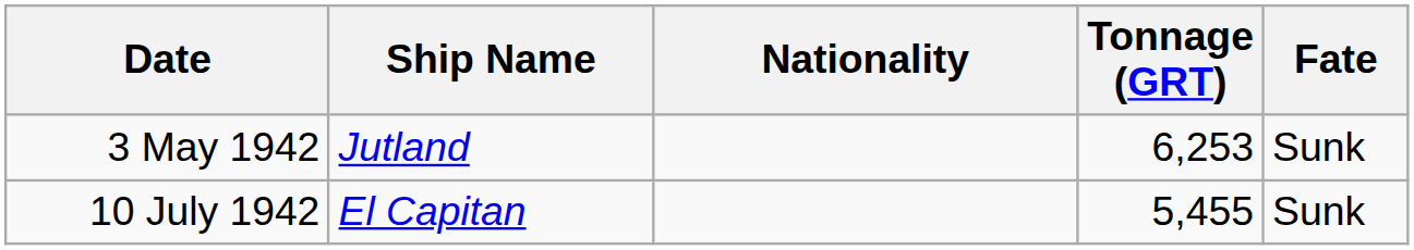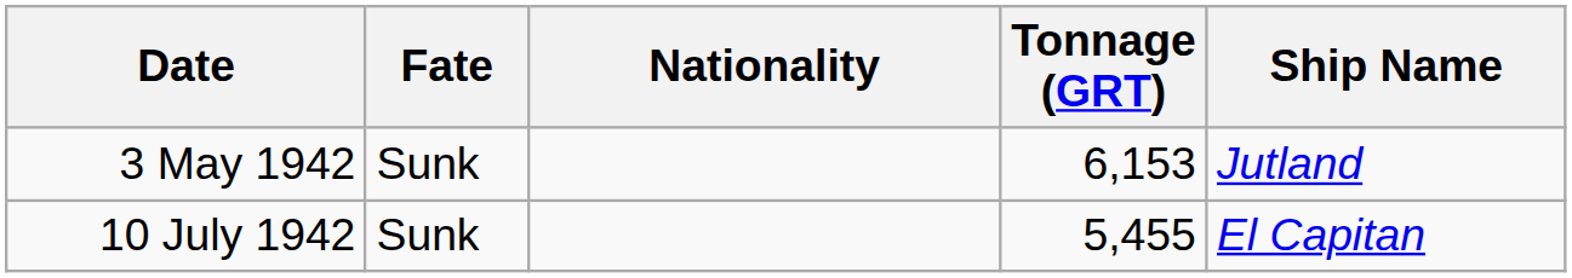 <table class="wikitable sortable">
 <tr>
 <th width="120px">Date</th>
-<th width="120px">Ship Name</th>
+<th width="50px">Fate</th>
 <th width="160px">Nationality</th>
 <th width="25px">Tonnage <br>(<a href='#'>GRT</a>)</th>
-<th width="50px">Fate</th>
+<th width="120px">Ship Name</th>
 </tr>
 <tr>
 <td align="right">3 May 1942</td>
+<td align="left">Sunk</td>
+<td align="left"></td>
+<td align="right">6,153</td>
 <td align="left"><a href='#'><em>Jutland</em></a></td>
-<td align="left"></td>
-<td align="right">6,253</td>
-<td align="left">Sunk</td>
 </tr>
 <tr>
 <td align="right">10 July 1942</td>
-<td align="left"><a href='#'><em>El Capitan</em></a></td>
+<td align="left">Sunk</td>
 <td align="left"></td>
 <td align="right">5,455</td>
-<td align="left">Sunk</td>
+<td align="left"><a href='#'><em>El Capitan</em></a></td>
 </tr>
 </table>
